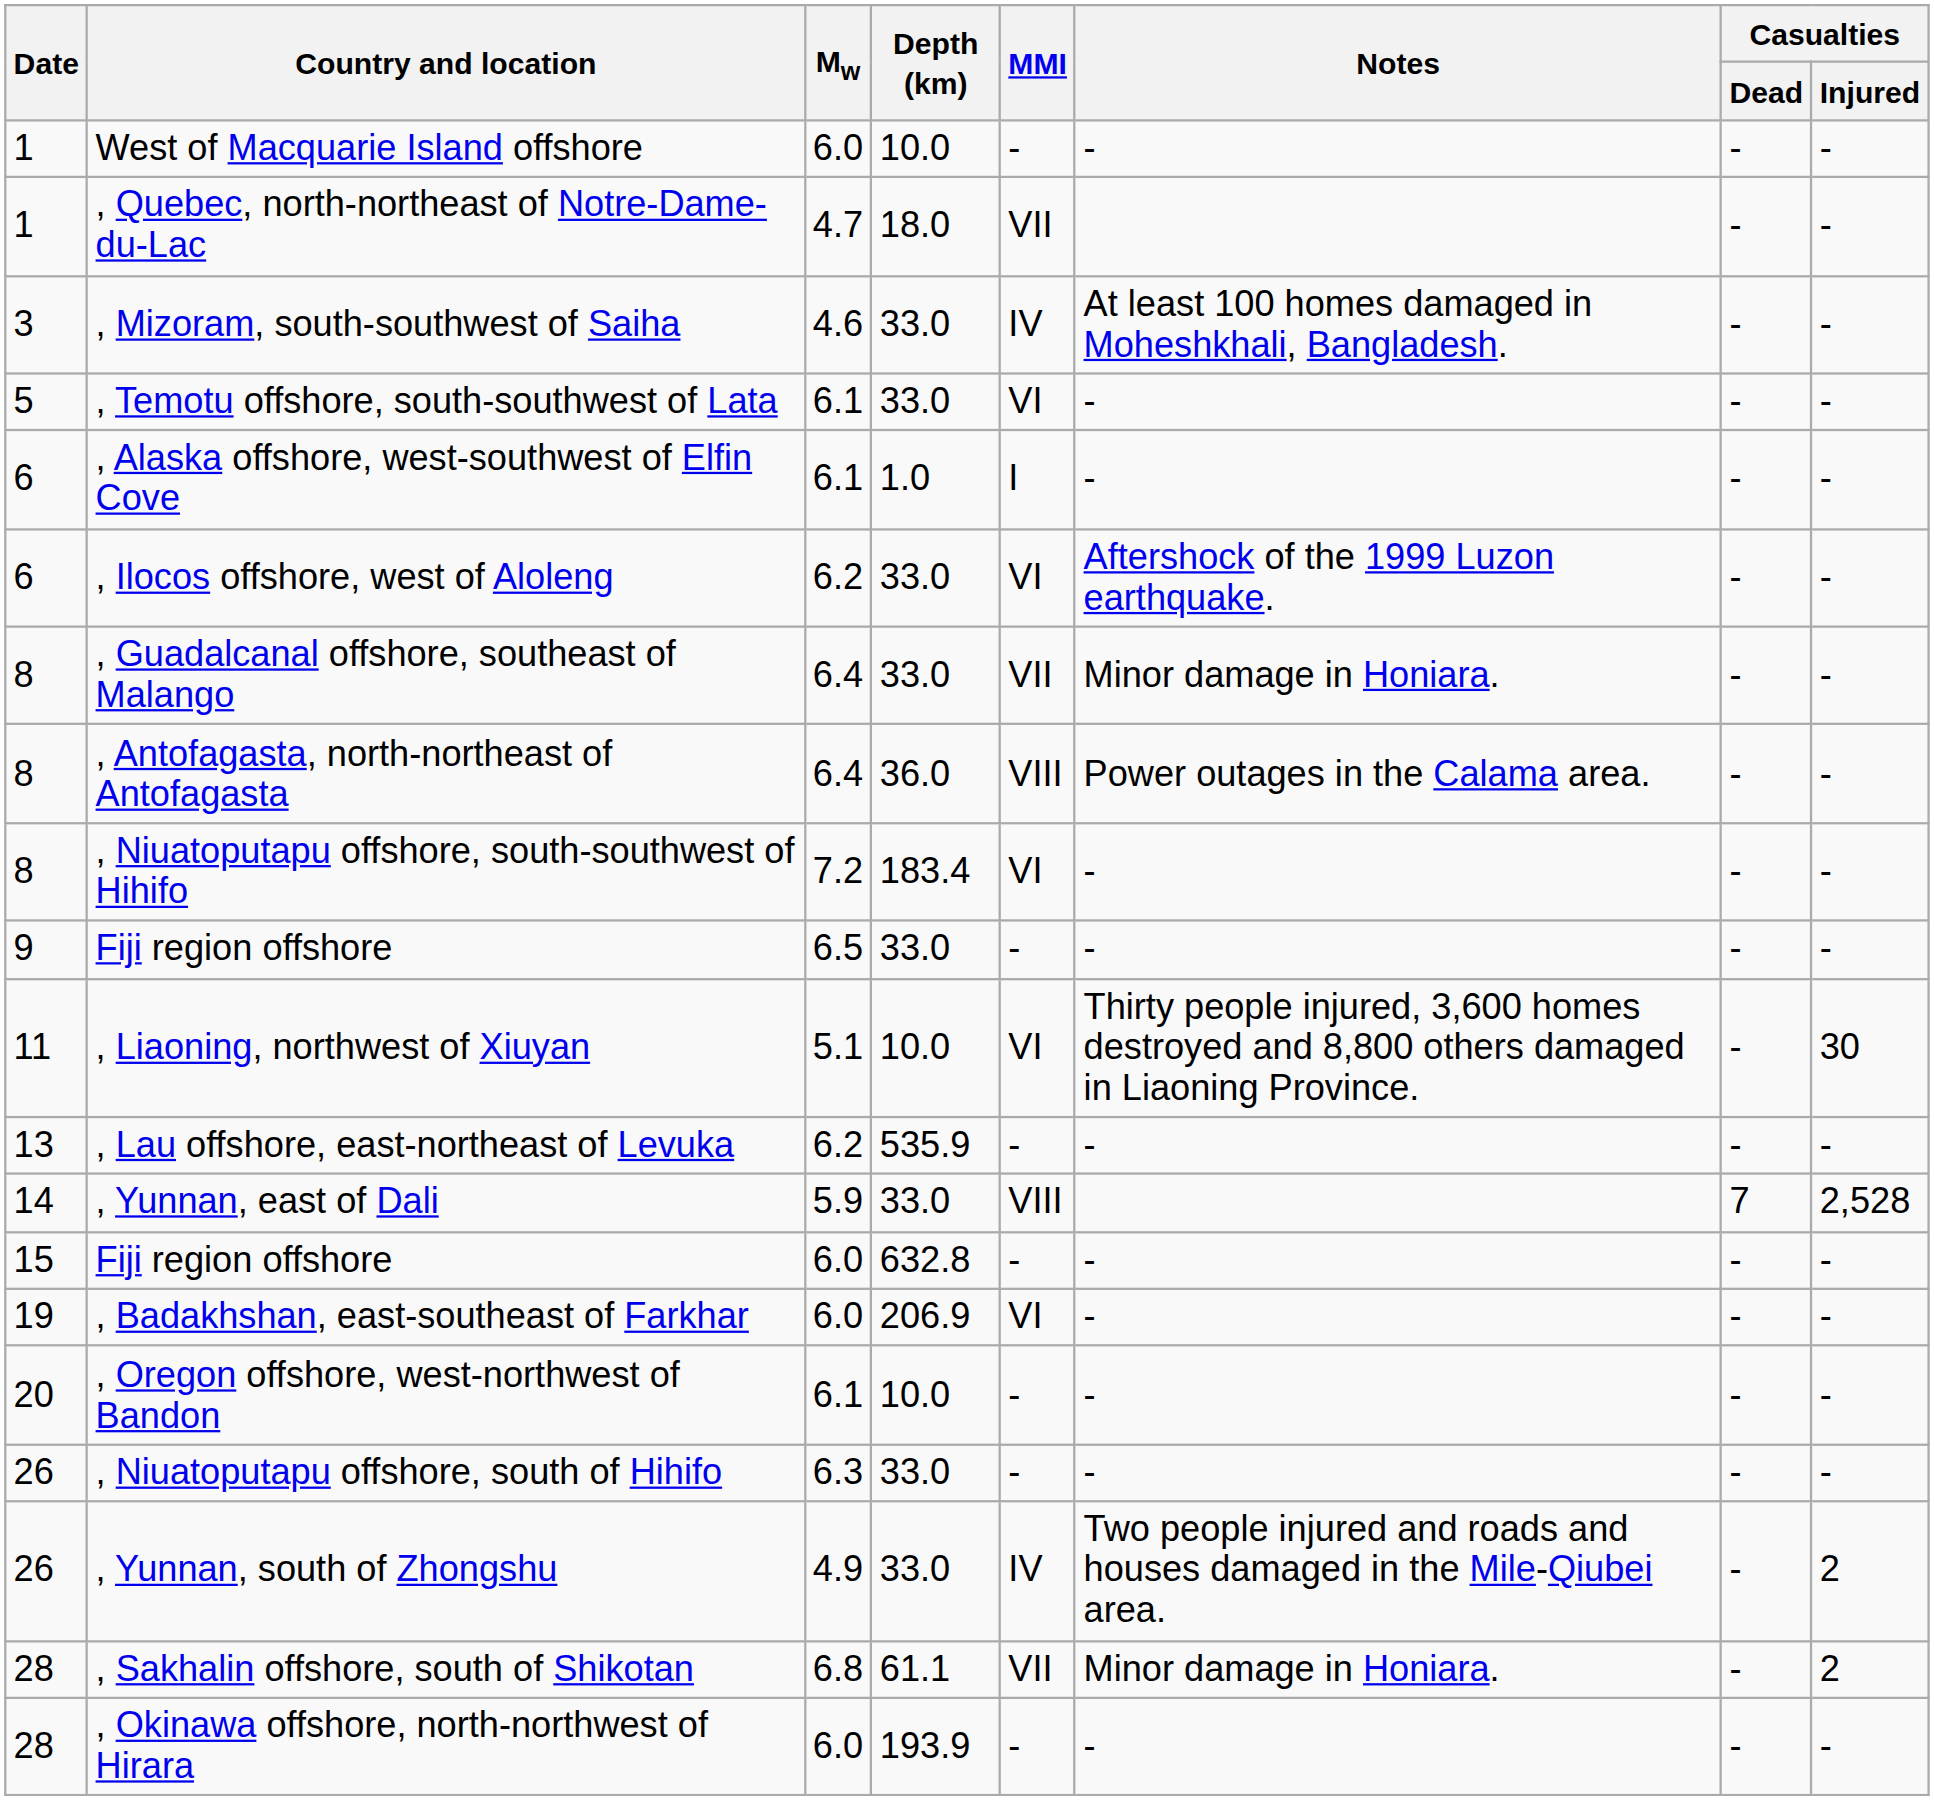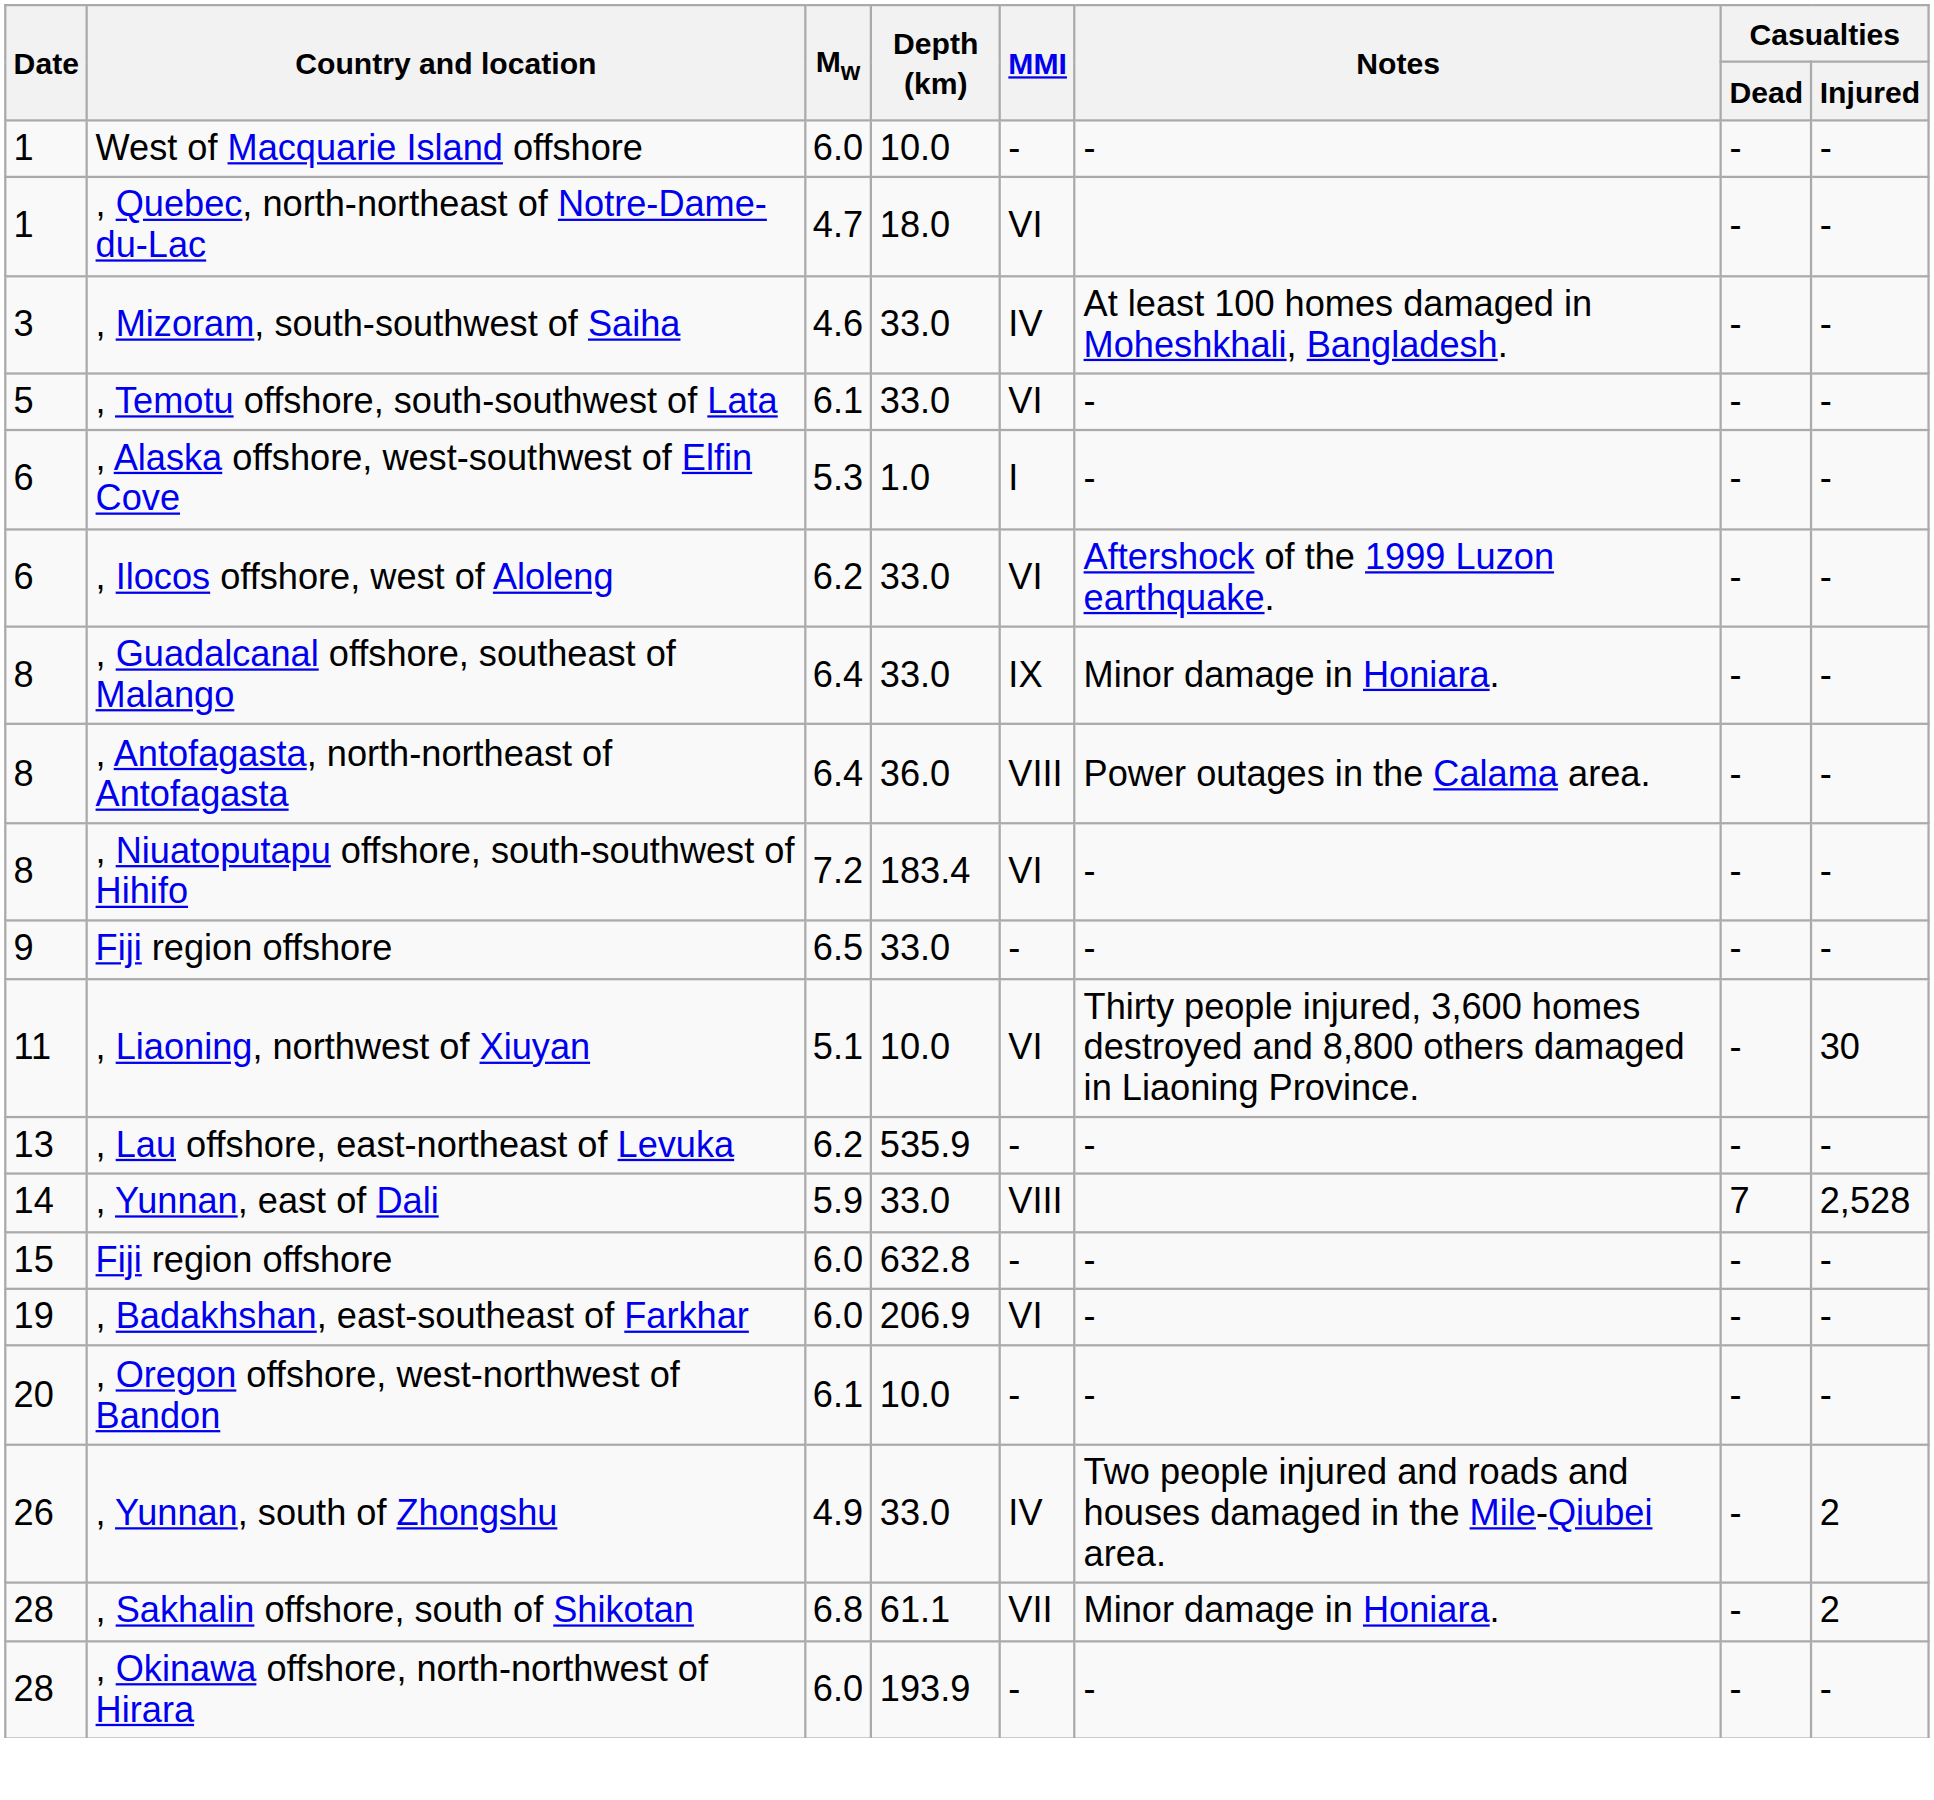 <table class="wikitable sortable" style="border:1px black;  margin-left:1em;">
 <tr>
 <th rowspan="2"><small>Date</small></th>
 <th rowspan="2" style="width: 310px"><small>Country and location</small></th>
 <th rowspan="2"><small>M<sub>w</sub></small></th>
 <th rowspan="2"><small>Depth (km)</small></th>
 <th rowspan="2"><small><a href='#'>MMI</a></small></th>
 <th rowspan="2" class="unsortable"><small>Notes</small></th>
 <th colspan="2"><small>Casualties</small></th>
 </tr>
 <tr>
 <th><small>Dead</small></th>
 <th><small>Injured</small></th>
 </tr>
 <tr>
 <td>1</td>
 <td>West of <a href='#'>Macquarie Island</a> offshore</td>
 <td>6.0</td>
 <td>10.0</td>
 <td>-</td>
 <td>-</td>
 <td>-</td>
 <td>-</td>
 </tr>
 <tr>
 <td>1</td>
 <td>, <a href='#'>Quebec</a>,  north-northeast of <a href='#'>Notre-Dame-du-Lac</a></td>
 <td>4.7</td>
 <td>18.0</td>
-<td>VII</td>
+<td>VI</td>
 <td></td>
 <td>-</td>
 <td>-</td>
 </tr>
 <tr>
 <td>3</td>
 <td>, <a href='#'>Mizoram</a>,  south-southwest of <a href='#'>Saiha</a></td>
 <td>4.6</td>
 <td>33.0</td>
 <td>IV</td>
 <td>At least 100 homes damaged in <a href='#'>Moheshkhali</a>, <a href='#'>Bangladesh</a>.</td>
 <td>-</td>
 <td>-</td>
 </tr>
 <tr>
 <td>5</td>
 <td>, <a href='#'>Temotu</a> offshore,  south-southwest of <a href='#'>Lata</a></td>
 <td>6.1</td>
 <td>33.0</td>
 <td>VI</td>
 <td>-</td>
 <td>-</td>
 <td>-</td>
 </tr>
 <tr>
 <td>6</td>
 <td>, <a href='#'>Alaska</a> offshore,  west-southwest of <a href='#'>Elfin Cove</a></td>
-<td>6.1</td>
+<td>5.3</td>
 <td>1.0</td>
 <td>I</td>
 <td>-</td>
 <td>-</td>
 <td>-</td>
 </tr>
 <tr>
 <td>6</td>
 <td>, <a href='#'>Ilocos</a> offshore,  west of <a href='#'>Aloleng</a></td>
 <td>6.2</td>
 <td>33.0</td>
 <td>VI</td>
 <td><a href='#'>Aftershock</a> of the <a href='#'>1999 Luzon earthquake</a>.</td>
 <td>-</td>
 <td>-</td>
 </tr>
 <tr>
 <td>8</td>
 <td>, <a href='#'>Guadalcanal</a> offshore,  southeast of <a href='#'>Malango</a></td>
 <td>6.4</td>
 <td>33.0</td>
-<td>VII</td>
+<td>IX</td>
 <td>Minor damage in <a href='#'>Honiara</a>.</td>
 <td>-</td>
 <td>-</td>
 </tr>
 <tr>
 <td>8</td>
 <td>, <a href='#'>Antofagasta</a>,  north-northeast of <a href='#'>Antofagasta</a></td>
 <td>6.4</td>
 <td>36.0</td>
 <td>VIII</td>
 <td>Power outages in the <a href='#'>Calama</a> area.</td>
 <td>-</td>
 <td>-</td>
 </tr>
 <tr>
 <td>8</td>
 <td>, <a href='#'>Niuatoputapu</a> offshore,  south-southwest of <a href='#'>Hihifo</a></td>
 <td>7.2</td>
 <td>183.4</td>
 <td>VI</td>
 <td>-</td>
 <td>-</td>
 <td>-</td>
 </tr>
 <tr>
 <td>9</td>
 <td><a href='#'>Fiji</a> region offshore</td>
 <td>6.5</td>
 <td>33.0</td>
 <td>-</td>
 <td>-</td>
 <td>-</td>
 <td>-</td>
 </tr>
 <tr>
 <td>11</td>
 <td>, <a href='#'>Liaoning</a>,  northwest of <a href='#'>Xiuyan</a></td>
 <td>5.1</td>
 <td>10.0</td>
 <td>VI</td>
 <td>Thirty people injured, 3,600 homes destroyed and 8,800 others damaged in Liaoning Province.</td>
 <td>-</td>
 <td>30</td>
 </tr>
 <tr>
 <td>13</td>
 <td>, <a href='#'>Lau</a> offshore,  east-northeast of <a href='#'>Levuka</a></td>
 <td>6.2</td>
 <td>535.9</td>
 <td>-</td>
 <td>-</td>
 <td>-</td>
 <td>-</td>
 </tr>
 <tr>
 <td>14</td>
 <td>, <a href='#'>Yunnan</a>,  east of <a href='#'>Dali</a></td>
 <td>5.9</td>
 <td>33.0</td>
 <td>VIII</td>
 <td></td>
 <td>7</td>
 <td>2,528</td>
 </tr>
 <tr>
 <td>15</td>
 <td><a href='#'>Fiji</a> region offshore</td>
 <td>6.0</td>
 <td>632.8</td>
 <td>-</td>
 <td>-</td>
 <td>-</td>
 <td>-</td>
 </tr>
 <tr>
 <td>19</td>
 <td>, <a href='#'>Badakhshan</a>,  east-southeast of <a href='#'>Farkhar</a></td>
 <td>6.0</td>
 <td>206.9</td>
 <td>VI</td>
 <td>-</td>
 <td>-</td>
 <td>-</td>
 </tr>
 <tr>
 <td>20</td>
 <td>, <a href='#'>Oregon</a> offshore,  west-northwest of <a href='#'>Bandon</a></td>
 <td>6.1</td>
 <td>10.0</td>
 <td>-</td>
 <td>-</td>
 <td>-</td>
 <td>-</td>
 </tr>
 <tr>
 <td>26</td>
-<td>, <a href='#'>Niuatoputapu</a> offshore,  south of <a href='#'>Hihifo</a></td>
-<td>6.3</td>
-<td>33.0</td>
-<td>-</td>
-<td>-</td>
-<td>-</td>
-<td>-</td>
-</tr>
-<tr>
-<td>26</td>
 <td>, <a href='#'>Yunnan</a>,  south of <a href='#'>Zhongshu</a></td>
 <td>4.9</td>
 <td>33.0</td>
 <td>IV</td>
 <td>Two people injured and roads and houses damaged in the <a href='#'>Mile</a>-<a href='#'>Qiubei</a> area.</td>
 <td>-</td>
 <td>2</td>
 </tr>
 <tr>
 <td>28</td>
 <td>, <a href='#'>Sakhalin</a> offshore,  south of <a href='#'>Shikotan</a></td>
 <td>6.8</td>
 <td>61.1</td>
 <td>VII</td>
 <td>Minor damage in <a href='#'>Honiara</a>.</td>
 <td>-</td>
 <td>2</td>
 </tr>
 <tr>
 <td>28</td>
 <td>, <a href='#'>Okinawa</a> offshore,  north-northwest of <a href='#'>Hirara</a></td>
 <td>6.0</td>
 <td>193.9</td>
 <td>-</td>
 <td>-</td>
 <td>-</td>
 <td>-</td>
 </tr>
 <tr>
 </tr>
 </table>
